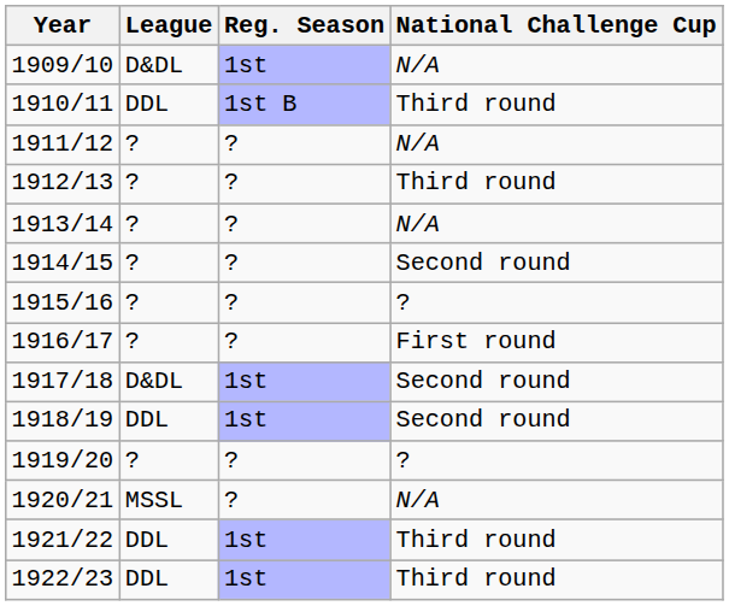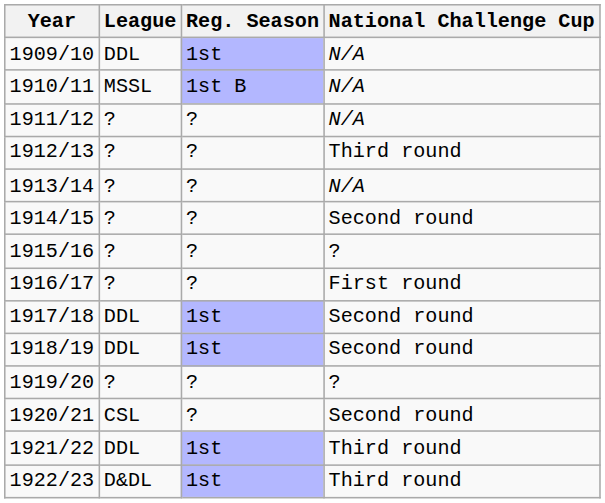 <table class="wikitable">
 <tr>
 <th>Year</th>
 <th>League</th>
 <th>Reg. Season</th>
 <th>National Challenge Cup</th>
 </tr>
 <tr>
 <td>1909/10</td>
-<td>D&DL</td>
+<td>DDL</td>
 <td bgcolor="B3B7FF">1st</td>
 <td><em>N/A</em></td>
 </tr>
 <tr>
 <td>1910/11</td>
-<td>DDL</td>
+<td>MSSL</td>
 <td bgcolor="B3B7FF">1st B</td>
-<td>Third round</td>
+<td><em>N/A</em></td>
 </tr>
 <tr>
 <td>1911/12</td>
 <td>?</td>
 <td>?</td>
 <td><em>N/A</em></td>
 </tr>
 <tr>
 <td>1912/13</td>
 <td>?</td>
 <td>?</td>
 <td>Third round</td>
 </tr>
 <tr>
 <td>1913/14</td>
 <td>?</td>
 <td>?</td>
 <td><em>N/A</em></td>
 </tr>
 <tr>
 <td>1914/15</td>
 <td>?</td>
 <td>?</td>
 <td>Second round</td>
 </tr>
 <tr>
 <td>1915/16</td>
 <td>?</td>
 <td>?</td>
 <td>?</td>
 </tr>
 <tr>
 <td>1916/17</td>
 <td>?</td>
 <td>?</td>
 <td>First round</td>
 </tr>
 <tr>
 <td>1917/18</td>
-<td>D&DL</td>
+<td>DDL</td>
 <td bgcolor="B3B7FF">1st</td>
 <td>Second round</td>
 </tr>
 <tr>
 <td>1918/19</td>
 <td>DDL</td>
 <td bgcolor="B3B7FF">1st</td>
 <td>Second round</td>
 </tr>
 <tr>
 <td>1919/20</td>
 <td>?</td>
 <td>?</td>
 <td>?</td>
 </tr>
 <tr>
 <td>1920/21</td>
-<td>MSSL</td>
+<td>CSL</td>
 <td>?</td>
-<td><em>N/A</em></td>
+<td>Second round</td>
 </tr>
 <tr>
 <td>1921/22</td>
 <td>DDL</td>
 <td bgcolor="B3B7FF">1st</td>
 <td>Third round</td>
 </tr>
 <tr>
 <td>1922/23</td>
-<td>DDL</td>
+<td>D&DL</td>
 <td bgcolor="B3B7FF">1st</td>
 <td>Third round</td>
 </tr>
 </table>
